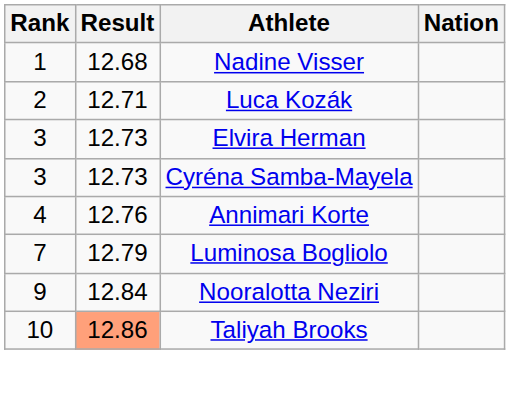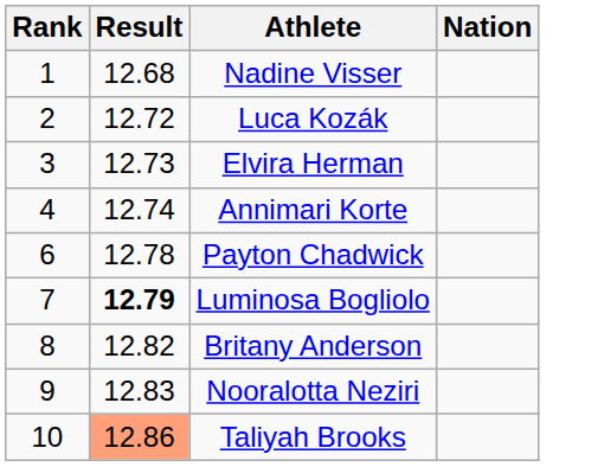 <table class="wikitable" style="text-align:center">
 <tr>
 <th>Rank</th>
 <th>Result</th>
 <th>Athlete</th>
 <th>Nation</th>
 </tr>
 <tr>
 <td>1</td>
 <td>12.68</td>
 <td><a href='#'>Nadine Visser</a></td>
 <td align=left></td>
 </tr>
 <tr>
 <td>2</td>
-<td>12.71</td>
+<td>12.72</td>
 <td><a href='#'>Luca Kozák</a></td>
 <td align=left></td>
 </tr>
 <tr>
 <td>3</td>
 <td>12.73</td>
 <td><a href='#'>Elvira Herman</a></td>
 <td align=left></td>
 </tr>
 <tr>
-<td>3</td>
-<td>12.73</td>
-<td><a href='#'>Cyréna Samba-Mayela</a></td>
-<td align=left></td>
-</tr>
-<tr>
 <td>4</td>
-<td>12.76</td>
+<td>12.74</td>
 <td><a href='#'>Annimari Korte</a></td>
 <td align=left></td>
 </tr>
 <tr>
+<td>6</td>
+<td>12.78</td>
+<td><a href='#'>Payton Chadwick</a></td>
+<td align=left></td>
+</tr>
+<tr>
 <td>7</td>
-<td>12.79</td>
+<td><strong>12.79</strong></td>
 <td><a href='#'>Luminosa Bogliolo</a></td>
 <td align=left></td>
 </tr>
 <tr>
+<td>8</td>
+<td>12.82</td>
+<td><a href='#'>Britany Anderson</a></td>
+<td align=left></td>
+</tr>
+<tr>
 <td>9</td>
-<td>12.84</td>
+<td>12.83</td>
 <td><a href='#'>Nooralotta Neziri</a></td>
 <td align=left></td>
 </tr>
 <tr>
 <td>10</td>
 <td style="background: lightsalmon;">12.86</td>
 <td><a href='#'>Taliyah Brooks</a></td>
 <td align=left></td>
 </tr>
 </table>
